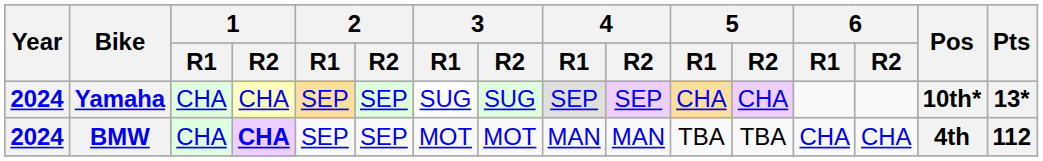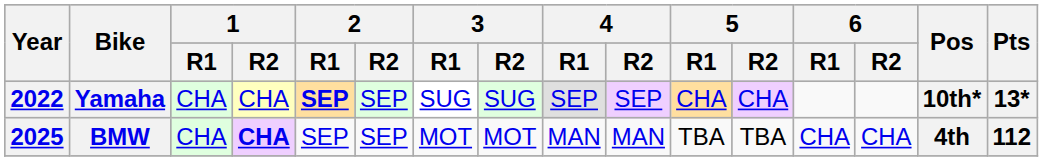 <table class="wikitable" style="text-align:center; font-size:90%">
 <tr>
 <th valign="middle" rowspan=2>Year</th>
 <th valign="middle" rowspan=2>Bike</th>
 <th colspan=2>1</th>
 <th colspan=2>2</th>
 <th colspan=2>3</th>
 <th colspan=2>4</th>
 <th colspan=2>5</th>
 <th colspan=2>6</th>
 <th rowspan=2>Pos</th>
 <th rowspan=2>Pts</th>
 </tr>
 <tr>
 <th>R1</th>
 <th>R2</th>
 <th>R1</th>
 <th>R2</th>
 <th>R1</th>
 <th>R2</th>
 <th>R1</th>
 <th>R2</th>
 <th>R1</th>
 <th>R2</th>
 <th>R1</th>
 <th>R2</th>
 </tr>
 <tr>
-<th><a href='#'>2024</a></th>
+<th><a href='#'>2022</a></th>
 <th><a href='#'>Yamaha</a></th>
 <td style="background:#dfffdf;"><a href='#'>CHA</a><br></td>
 <td style="background:#ffffbf;"><a href='#'>CHA</a><br></td>
-<td style="background:#ffdf9f;"><a href='#'>SEP</a><br></td>
+<td style="background:#ffdf9f;"><strong><a href='#'>SEP</a><br></strong></td>
 <td style="background:#dfffdf;"><a href='#'>SEP</a><br></td>
 <td style="background:#ffffff;"><a href='#'>SUG</a><br></td>
 <td style="background:#dfffdf;"><a href='#'>SUG</a><br></td>
 <td style="background:#dfdfdf;"><a href='#'>SEP</a><br></td>
 <td style="background:#efcfff;"><a href='#'>SEP</a><br></td>
 <td style="background:#ffdf9f;"><a href='#'>CHA</a><br></td>
 <td style="background:#efcfff;"><a href='#'>CHA</a><br></td>
 <td></td>
 <td></td>
 <th>10th*</th>
 <th>13*</th>
 </tr>
 <tr>
-<th><a href='#'>2024</a></th>
+<th><a href='#'>2025</a></th>
 <th><a href='#'>BMW</a></th>
 <td style="background:#dfffdf;"><a href='#'>CHA</a><br></td>
 <td style="background:#efcfff;"><strong><a href='#'>CHA</a><br></strong></td>
 <td style="background:#;"><a href='#'>SEP</a><br></td>
 <td style="background:#;"><a href='#'>SEP</a><br></td>
 <td style="background:#;"><a href='#'>MOT</a><br></td>
 <td style="background:#;"><a href='#'>MOT</a><br></td>
 <td style="background:#;"><a href='#'>MAN</a><br></td>
 <td style="background:#;"><a href='#'>MAN</a><br></td>
 <td style="background:#;">TBA<br></td>
 <td style="background:#;">TBA<br></td>
 <td style="background:#;"><a href='#'>CHA</a><br></td>
 <td style="background:#;"><a href='#'>CHA</a><br></td>
 <th>4th</th>
 <th>112</th>
 </tr>
 </table>
